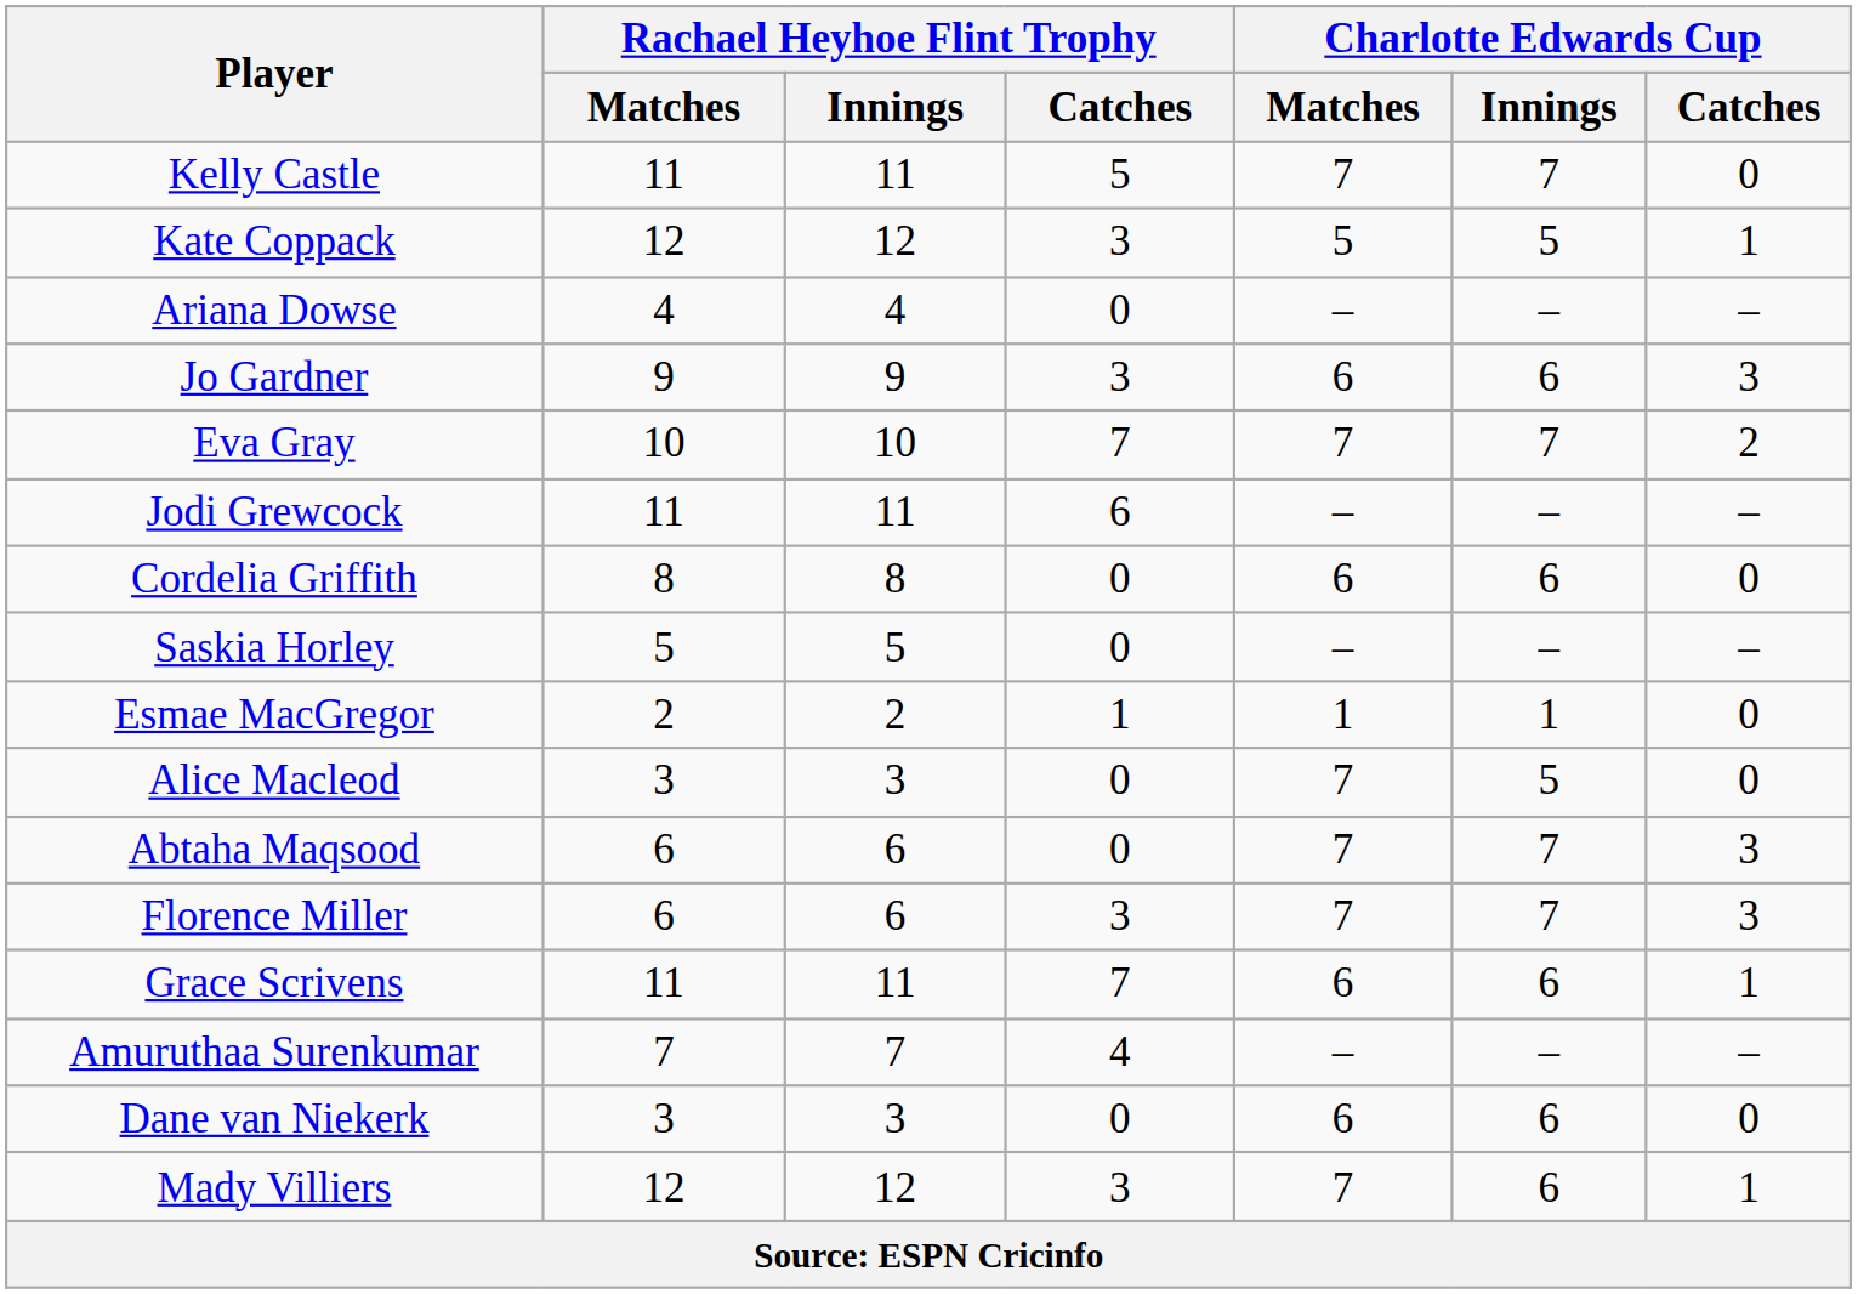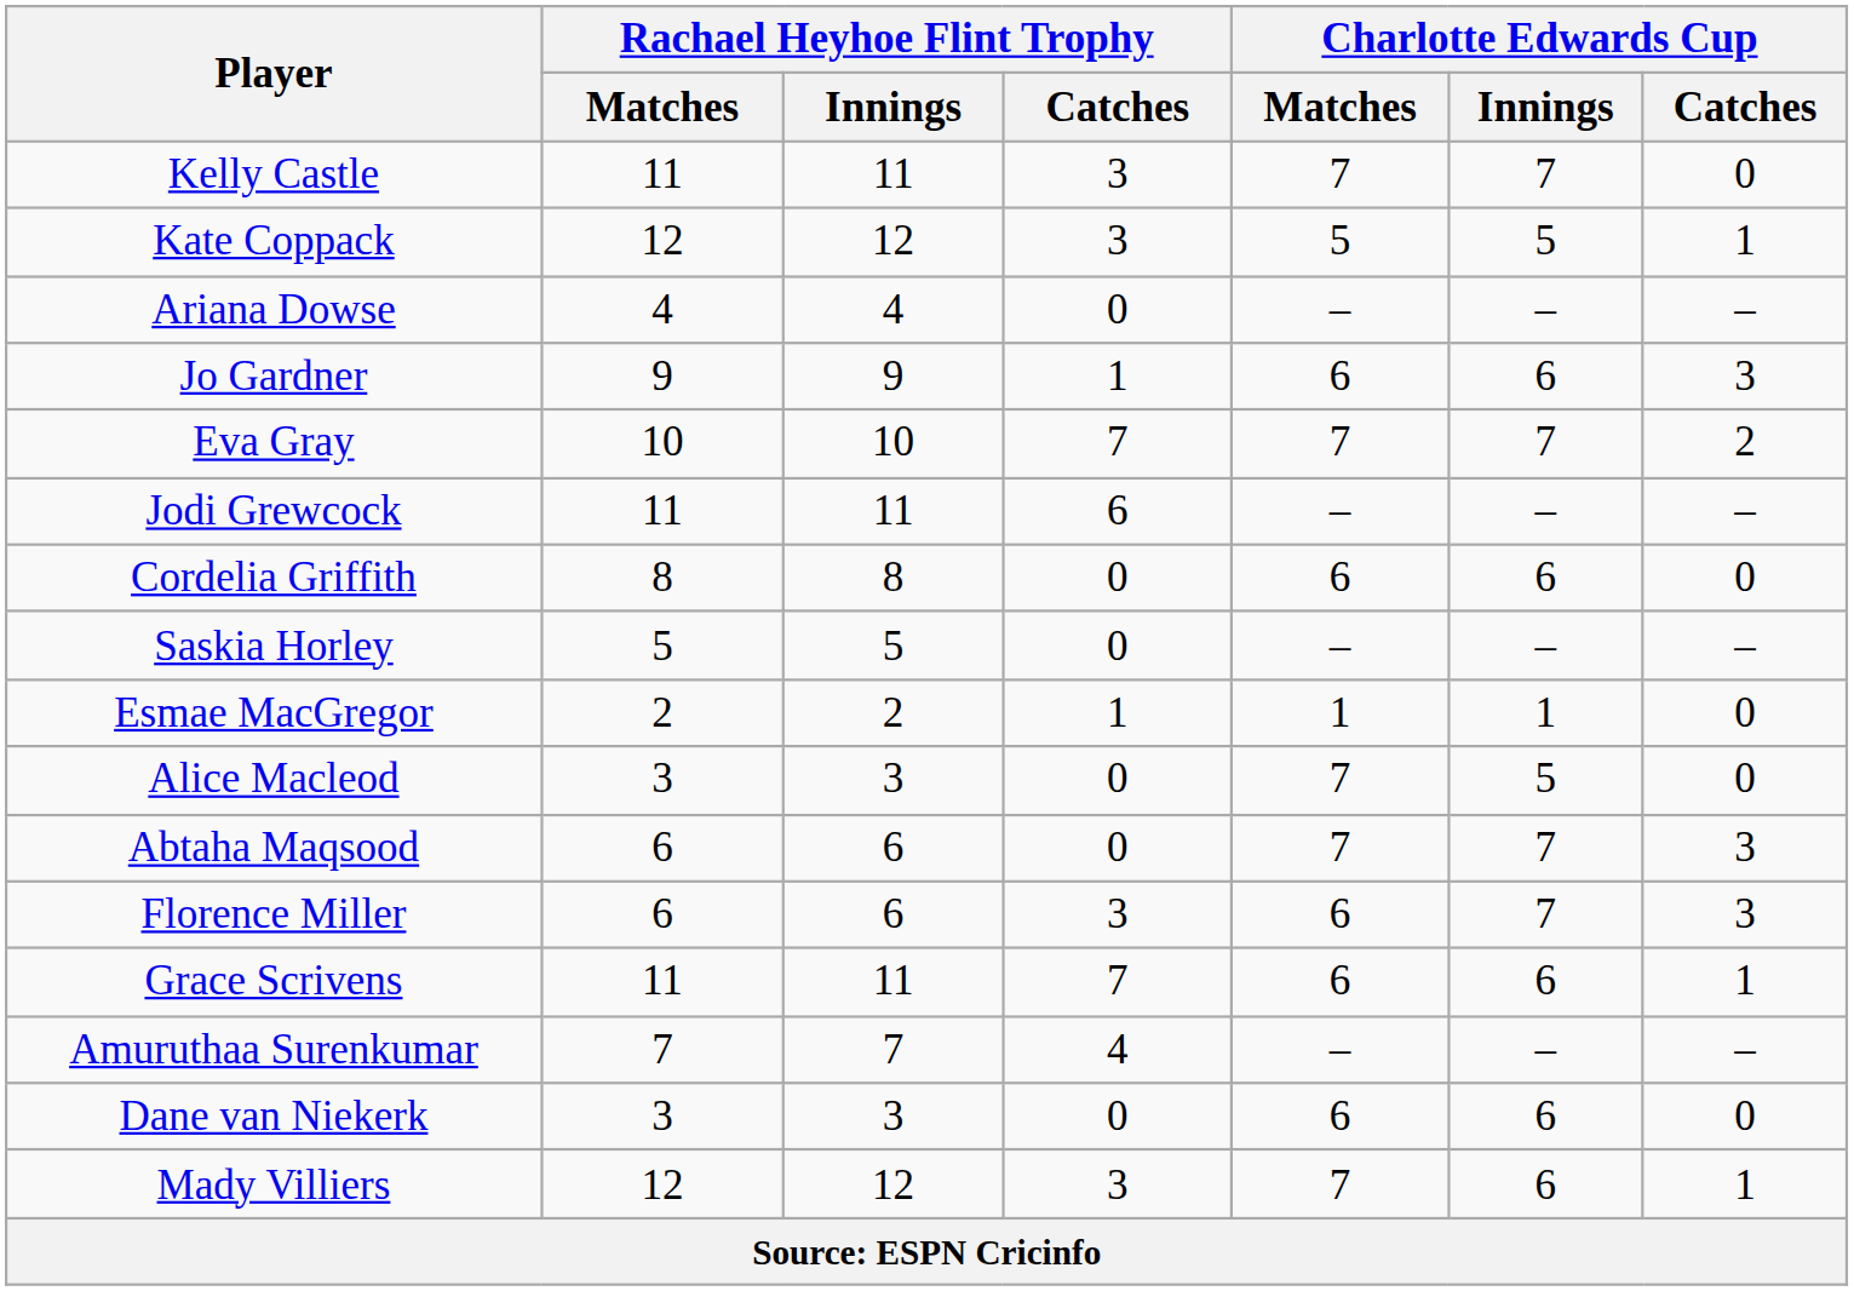 <table class="wikitable" style="text-align:center; width:55%;">
 <tr>
 <th rowspan=2>Player</th>
 <th colspan=3><a href='#'>Rachael Heyhoe Flint Trophy</a></th>
 <th colspan=3><a href='#'>Charlotte Edwards Cup</a></th>
 </tr>
 <tr>
 <th>Matches</th>
 <th>Innings</th>
 <th>Catches</th>
 <th>Matches</th>
 <th>Innings</th>
 <th>Catches</th>
 </tr>
 <tr>
 <td><a href='#'>Kelly Castle</a></td>
 <td>11</td>
 <td>11</td>
-<td>5</td>
+<td>3</td>
 <td>7</td>
 <td>7</td>
 <td>0</td>
 </tr>
 <tr>
 <td><a href='#'>Kate Coppack</a></td>
 <td>12</td>
 <td>12</td>
 <td>3</td>
 <td>5</td>
 <td>5</td>
 <td>1</td>
 </tr>
 <tr>
 <td><a href='#'>Ariana Dowse</a></td>
 <td>4</td>
 <td>4</td>
 <td>0</td>
 <td>–</td>
 <td>–</td>
 <td>–</td>
 </tr>
 <tr>
 <td><a href='#'>Jo Gardner</a></td>
 <td>9</td>
 <td>9</td>
-<td>3</td>
+<td>1</td>
 <td>6</td>
 <td>6</td>
 <td>3</td>
 </tr>
 <tr>
 <td><a href='#'>Eva Gray</a></td>
 <td>10</td>
 <td>10</td>
 <td>7</td>
 <td>7</td>
 <td>7</td>
 <td>2</td>
 </tr>
 <tr>
 <td><a href='#'>Jodi Grewcock</a></td>
 <td>11</td>
 <td>11</td>
 <td>6</td>
 <td>–</td>
 <td>–</td>
 <td>–</td>
 </tr>
 <tr>
 <td><a href='#'>Cordelia Griffith</a></td>
 <td>8</td>
 <td>8</td>
 <td>0</td>
 <td>6</td>
 <td>6</td>
 <td>0</td>
 </tr>
 <tr>
 <td><a href='#'>Saskia Horley</a></td>
 <td>5</td>
 <td>5</td>
 <td>0</td>
 <td>–</td>
 <td>–</td>
 <td>–</td>
 </tr>
 <tr>
 <td><a href='#'>Esmae MacGregor</a></td>
 <td>2</td>
 <td>2</td>
 <td>1</td>
 <td>1</td>
 <td>1</td>
 <td>0</td>
 </tr>
 <tr>
 <td><a href='#'>Alice Macleod</a></td>
 <td>3</td>
 <td>3</td>
 <td>0</td>
 <td>7</td>
 <td>5</td>
 <td>0</td>
 </tr>
 <tr>
 <td><a href='#'>Abtaha Maqsood</a></td>
 <td>6</td>
 <td>6</td>
 <td>0</td>
 <td>7</td>
 <td>7</td>
 <td>3</td>
 </tr>
 <tr>
 <td><a href='#'>Florence Miller</a></td>
 <td>6</td>
 <td>6</td>
 <td>3</td>
-<td>7</td>
+<td>6</td>
 <td>7</td>
 <td>3</td>
 </tr>
 <tr>
 <td><a href='#'>Grace Scrivens</a></td>
 <td>11</td>
 <td>11</td>
 <td>7</td>
 <td>6</td>
 <td>6</td>
 <td>1</td>
 </tr>
 <tr>
 <td><a href='#'>Amuruthaa Surenkumar</a></td>
 <td>7</td>
 <td>7</td>
 <td>4</td>
 <td>–</td>
 <td>–</td>
 <td>–</td>
 </tr>
 <tr>
 <td><a href='#'>Dane van Niekerk</a></td>
 <td>3</td>
 <td>3</td>
 <td>0</td>
 <td>6</td>
 <td>6</td>
 <td>0</td>
 </tr>
 <tr>
 <td><a href='#'>Mady Villiers</a></td>
 <td>12</td>
 <td>12</td>
 <td>3</td>
 <td>7</td>
 <td>6</td>
 <td>1</td>
 </tr>
 <tr>
 <th colspan="7"><small>Source: ESPN Cricinfo</small></th>
 </tr>
 </table>
